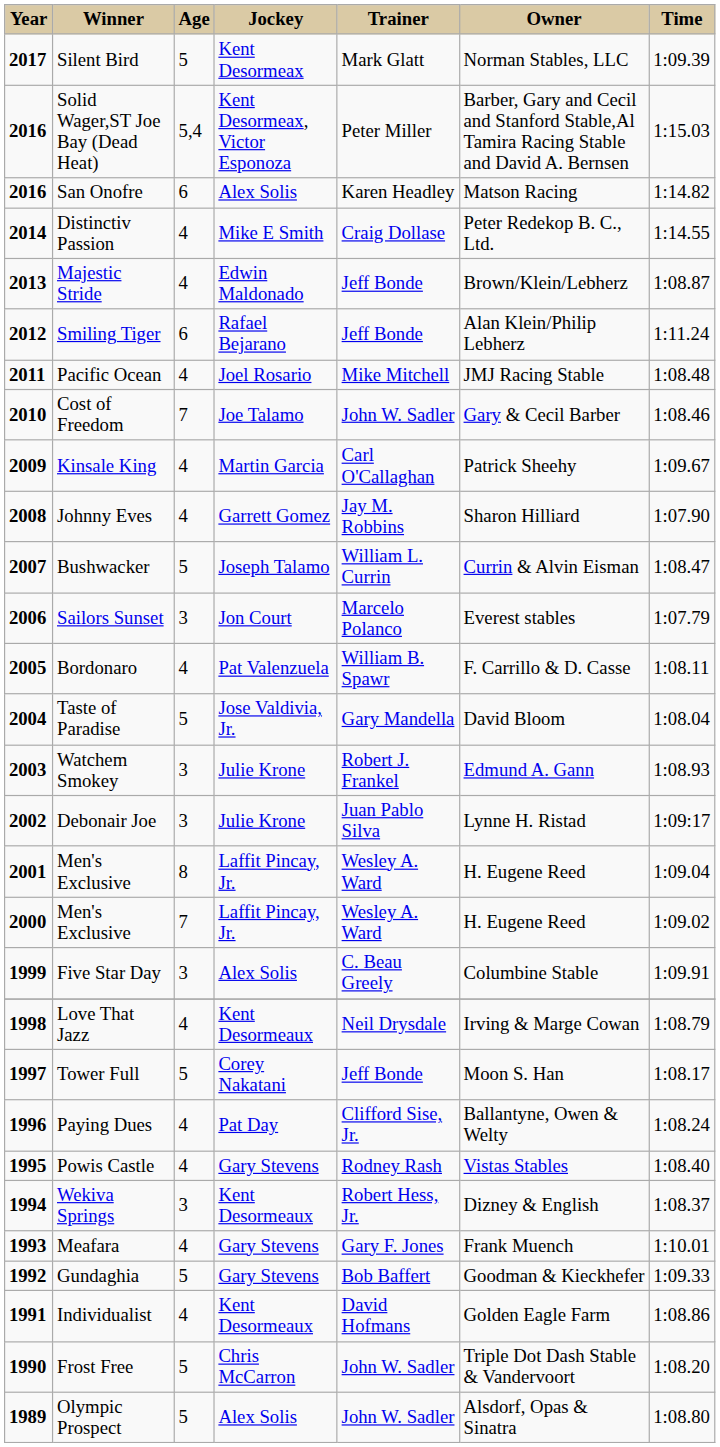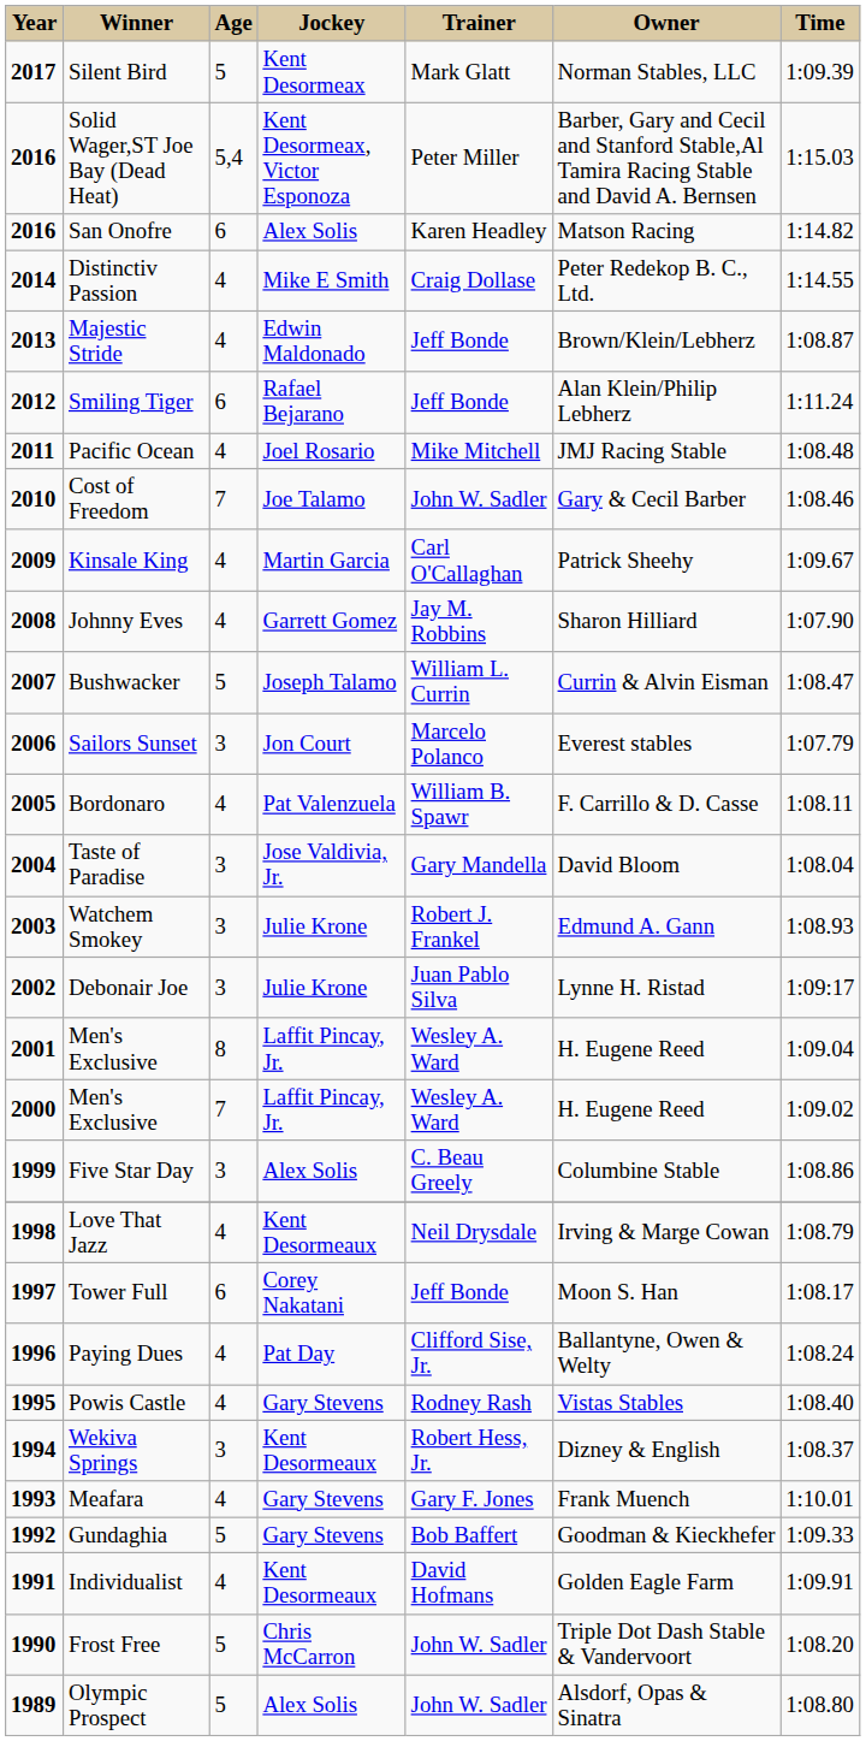 <table class="wikitable sortable">
 <tr>
 <th style="background-color:#DACAA5; width:38px">Year<br></th>
 <th style="background-color:#DACAA5; width:135px">Winner<br></th>
 <th style="background-color:#DACAA5">Age<br></th>
 <th style="background-color:#DACAA5; width:140px">Jockey<br></th>
 <th style="background-color:#DACAA5; width:140px">Trainer<br></th>
 <th style="background-color:#DACAA5; width:190px">Owner<br></th>
 <th style="background-color:#DACAA5">Time</th>
 </tr>
 <tr>
 <td><strong>2017</strong></td>
 <td>Silent Bird</td>
 <td>5</td>
 <td><a href='#'>Kent Desormeax</a></td>
 <td>Mark Glatt</td>
 <td>Norman Stables, LLC</td>
 <td>1:09.39</td>
 </tr>
 <tr>
 <td><strong>2016</strong></td>
 <td>Solid Wager,ST Joe Bay (Dead Heat)</td>
 <td>5,4</td>
 <td><a href='#'>Kent Desormeax</a>, <a href='#'>Victor Esponoza</a></td>
 <td>Peter Miller</td>
 <td>Barber, Gary and Cecil and Stanford Stable,Al Tamira Racing Stable and David A. Bernsen</td>
 <td>1:15.03</td>
 </tr>
 <tr>
 <td><strong>2016</strong></td>
 <td>San Onofre</td>
 <td>6</td>
 <td><a href='#'>Alex Solis</a></td>
 <td>Karen Headley</td>
 <td>Matson Racing</td>
 <td>1:14.82</td>
 </tr>
 <tr>
 <td><strong>2014</strong></td>
 <td>Distinctiv Passion</td>
 <td>4</td>
 <td><a href='#'>Mike E Smith</a></td>
 <td><a href='#'>Craig Dollase</a></td>
 <td>Peter Redekop B. C., Ltd.</td>
 <td>1:14.55</td>
 </tr>
 <tr>
 <td><strong>2013</strong></td>
 <td><a href='#'>Majestic Stride</a></td>
 <td>4</td>
 <td><a href='#'>Edwin Maldonado</a></td>
 <td><a href='#'>Jeff Bonde</a></td>
 <td>Brown/Klein/Lebherz</td>
 <td>1:08.87</td>
 </tr>
 <tr>
 <td><strong>2012</strong></td>
 <td><a href='#'>Smiling Tiger</a></td>
 <td>6</td>
 <td><a href='#'>Rafael Bejarano</a></td>
 <td><a href='#'>Jeff Bonde</a></td>
 <td>Alan Klein/Philip Lebherz</td>
 <td>1:11.24</td>
 </tr>
 <tr>
 <td><strong>2011</strong></td>
 <td>Pacific Ocean</td>
 <td>4</td>
 <td><a href='#'>Joel Rosario</a></td>
 <td><a href='#'>Mike Mitchell</a></td>
 <td>JMJ Racing Stable</td>
 <td>1:08.48</td>
 </tr>
 <tr>
 <td><strong>2010</strong></td>
 <td>Cost of Freedom</td>
 <td>7</td>
 <td><a href='#'>Joe Talamo</a></td>
 <td><a href='#'>John W. Sadler</a></td>
 <td><a href='#'>Gary</a> & Cecil Barber</td>
 <td>1:08.46</td>
 </tr>
 <tr>
 <td><strong>2009</strong></td>
 <td><a href='#'>Kinsale King</a></td>
 <td>4</td>
 <td><a href='#'>Martin Garcia</a></td>
 <td><a href='#'>Carl O'Callaghan</a></td>
 <td>Patrick Sheehy</td>
 <td>1:09.67</td>
 </tr>
 <tr>
 <td><strong>2008</strong></td>
 <td>Johnny Eves</td>
 <td>4</td>
 <td><a href='#'>Garrett Gomez</a></td>
 <td><a href='#'>Jay M. Robbins</a></td>
 <td>Sharon Hilliard</td>
 <td>1:07.90</td>
 </tr>
 <tr>
 <td><strong>2007</strong></td>
 <td>Bushwacker</td>
 <td>5</td>
 <td><a href='#'>Joseph Talamo</a></td>
 <td><a href='#'>William L. Currin</a></td>
 <td><a href='#'>Currin</a> & Alvin Eisman</td>
 <td>1:08.47</td>
 </tr>
 <tr>
 <td><strong>2006</strong></td>
 <td><a href='#'>Sailors Sunset</a></td>
 <td>3</td>
 <td><a href='#'>Jon Court</a></td>
 <td><a href='#'>Marcelo Polanco</a></td>
 <td>Everest stables</td>
 <td>1:07.79</td>
 </tr>
 <tr>
 <td><strong>2005</strong></td>
 <td>Bordonaro</td>
 <td>4</td>
 <td><a href='#'>Pat Valenzuela</a></td>
 <td><a href='#'>William B. Spawr</a></td>
 <td>F. Carrillo & D. Casse</td>
 <td>1:08.11</td>
 </tr>
 <tr>
 <td><strong>2004</strong></td>
 <td>Taste of Paradise</td>
-<td>5</td>
+<td>3</td>
 <td><a href='#'>Jose Valdivia, Jr.</a></td>
 <td><a href='#'>Gary Mandella</a></td>
 <td>David Bloom</td>
 <td>1:08.04</td>
 </tr>
 <tr>
 <td><strong>2003</strong></td>
 <td>Watchem Smokey</td>
 <td>3</td>
 <td><a href='#'>Julie Krone</a></td>
 <td><a href='#'>Robert J. Frankel</a></td>
 <td><a href='#'>Edmund A. Gann</a></td>
 <td>1:08.93</td>
 </tr>
 <tr>
 <td><strong>2002</strong></td>
 <td>Debonair Joe</td>
 <td>3</td>
 <td><a href='#'>Julie Krone</a></td>
 <td><a href='#'>Juan Pablo Silva</a></td>
 <td>Lynne H. Ristad</td>
 <td>1:09:17</td>
 </tr>
 <tr>
 <td><strong>2001</strong></td>
 <td>Men's Exclusive</td>
 <td>8</td>
 <td><a href='#'>Laffit Pincay, Jr.</a></td>
 <td><a href='#'>Wesley A. Ward</a></td>
 <td>H. Eugene Reed</td>
 <td>1:09.04</td>
 </tr>
 <tr>
 <td><strong>2000</strong></td>
 <td>Men's Exclusive</td>
 <td>7</td>
 <td><a href='#'>Laffit Pincay, Jr.</a></td>
 <td><a href='#'>Wesley A. Ward</a></td>
 <td>H. Eugene Reed</td>
 <td>1:09.02</td>
 </tr>
 <tr>
 <td><strong>1999</strong></td>
 <td>Five Star Day</td>
 <td>3</td>
 <td><a href='#'>Alex Solis</a></td>
 <td><a href='#'>C. Beau Greely</a></td>
 <td>Columbine Stable</td>
-<td>1:09.91</td>
+<td>1:08.86</td>
 </tr>
 <tr>
 </tr>
 <tr>
 <td><strong>1998</strong></td>
 <td>Love That Jazz</td>
 <td>4</td>
 <td><a href='#'>Kent Desormeaux</a></td>
 <td><a href='#'>Neil Drysdale</a></td>
 <td>Irving & Marge Cowan</td>
 <td>1:08.79</td>
 </tr>
 <tr>
 <td><strong>1997</strong></td>
 <td>Tower Full</td>
-<td>5</td>
+<td>6</td>
 <td><a href='#'>Corey Nakatani</a></td>
 <td><a href='#'>Jeff Bonde</a></td>
 <td>Moon S. Han</td>
 <td>1:08.17</td>
 </tr>
 <tr>
 <td><strong>1996</strong></td>
 <td>Paying Dues</td>
 <td>4</td>
 <td><a href='#'>Pat Day</a></td>
 <td><a href='#'>Clifford Sise, Jr.</a></td>
 <td>Ballantyne, Owen & Welty</td>
 <td>1:08.24</td>
 </tr>
 <tr>
 <td><strong>1995</strong></td>
 <td>Powis Castle</td>
 <td>4</td>
 <td><a href='#'>Gary Stevens</a></td>
 <td><a href='#'>Rodney Rash</a></td>
 <td><a href='#'>Vistas Stables</a></td>
 <td>1:08.40</td>
 </tr>
 <tr>
 <td><strong>1994</strong></td>
 <td><a href='#'>Wekiva Springs</a></td>
 <td>3</td>
 <td><a href='#'>Kent Desormeaux</a></td>
 <td><a href='#'>Robert Hess, Jr.</a></td>
 <td>Dizney & English</td>
 <td>1:08.37</td>
 </tr>
 <tr>
 <td><strong>1993</strong></td>
 <td>Meafara</td>
 <td>4</td>
 <td><a href='#'>Gary Stevens</a></td>
 <td><a href='#'>Gary F. Jones</a></td>
 <td>Frank Muench</td>
 <td>1:10.01</td>
 </tr>
 <tr>
 <td><strong>1992</strong></td>
 <td>Gundaghia</td>
 <td>5</td>
 <td><a href='#'>Gary Stevens</a></td>
 <td><a href='#'>Bob Baffert</a></td>
 <td>Goodman & Kieckhefer</td>
 <td>1:09.33</td>
 </tr>
 <tr>
 <td><strong>1991</strong></td>
 <td>Individualist</td>
 <td>4</td>
 <td><a href='#'>Kent Desormeaux</a></td>
 <td><a href='#'>David Hofmans</a></td>
 <td>Golden Eagle Farm</td>
-<td>1:08.86</td>
+<td>1:09.91</td>
 </tr>
 <tr>
 <td><strong>1990</strong></td>
 <td>Frost Free</td>
 <td>5</td>
 <td><a href='#'>Chris McCarron</a></td>
 <td><a href='#'>John W. Sadler</a></td>
 <td>Triple Dot Dash Stable & Vandervoort</td>
 <td>1:08.20</td>
 </tr>
 <tr>
 <td><strong>1989</strong></td>
 <td>Olympic Prospect</td>
 <td>5</td>
 <td><a href='#'>Alex Solis</a></td>
 <td><a href='#'>John W. Sadler</a></td>
 <td>Alsdorf, Opas & Sinatra</td>
 <td>1:08.80</td>
 </tr>
 </table>
